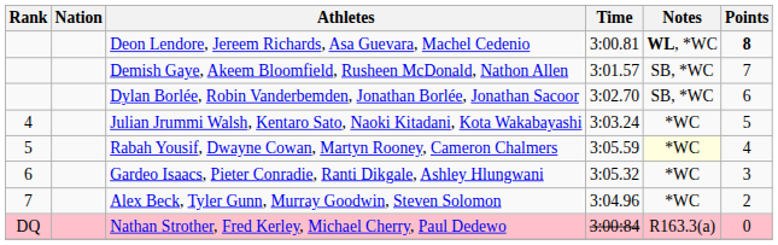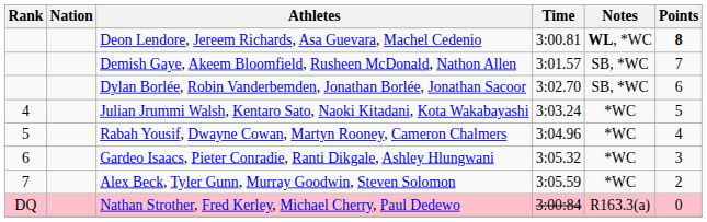 <table class="wikitable sortable" style="text-align:center">
 <tr>
 <th>Rank</th>
 <th>Nation</th>
 <th>Athletes</th>
 <th>Time</th>
 <th>Notes</th>
 <th>Points</th>
 </tr>
 <tr>
 <td></td>
 <td align=left></td>
 <td align=left><a href='#'>Deon Lendore</a>, <a href='#'>Jereem Richards</a>, <a href='#'>Asa Guevara</a>, <a href='#'>Machel Cedenio</a></td>
 <td>3:00.81</td>
 <td><strong>WL</strong>, *WC</td>
 <td><strong>8</strong></td>
 </tr>
 <tr>
 <td></td>
 <td align=left></td>
 <td align=left><a href='#'>Demish Gaye</a>, <a href='#'>Akeem Bloomfield</a>, <a href='#'>Rusheen McDonald</a>, <a href='#'>Nathon Allen</a></td>
 <td>3:01.57</td>
 <td>SB, *WC</td>
 <td>7</td>
 </tr>
 <tr>
 <td></td>
 <td align=left></td>
 <td align=left><a href='#'>Dylan Borlée</a>, <a href='#'>Robin Vanderbemden</a>, <a href='#'>Jonathan Borlée</a>, <a href='#'>Jonathan Sacoor</a></td>
 <td>3:02.70</td>
 <td>SB, *WC</td>
 <td>6</td>
 </tr>
 <tr>
 <td>4</td>
 <td align=left></td>
 <td align=left><a href='#'>Julian Jrummi Walsh</a>, <a href='#'>Kentaro Sato</a>, <a href='#'>Naoki Kitadani</a>, <a href='#'>Kota Wakabayashi</a></td>
 <td>3:03.24</td>
 <td>*WC</td>
 <td>5</td>
 </tr>
 <tr>
 <td>5</td>
 <td align=left></td>
 <td align=left><a href='#'>Rabah Yousif</a>, <a href='#'>Dwayne Cowan</a>, <a href='#'>Martyn Rooney</a>, <a href='#'>Cameron Chalmers</a></td>
-<td>3:05.59</td>
-<td style="background: lightyellow;">*WC</td>
+<td>3:04.96</td>
+<td>*WC</td>
 <td>4</td>
 </tr>
 <tr>
 <td>6</td>
 <td align=left></td>
 <td align=left><a href='#'>Gardeo Isaacs</a>, <a href='#'>Pieter Conradie</a>, <a href='#'>Ranti Dikgale</a>, <a href='#'>Ashley Hlungwani</a></td>
 <td>3:05.32</td>
 <td>*WC</td>
 <td>3</td>
 </tr>
 <tr>
 <td>7</td>
 <td align=left></td>
 <td align=left><a href='#'>Alex Beck</a>, <a href='#'>Tyler Gunn</a>, <a href='#'>Murray Goodwin</a>, <a href='#'>Steven Solomon</a></td>
-<td>3:04.96</td>
+<td>3:05.59</td>
 <td>*WC</td>
 <td>2</td>
 </tr>
 <tr bgcolor=pink>
 <td>DQ</td>
 <td align=left></td>
 <td align=left><a href='#'>Nathan Strother</a>, <a href='#'>Fred Kerley</a>, <a href='#'>Michael Cherry</a>, <a href='#'>Paul Dedewo</a></td>
 <td><s>3:00:84</s></td>
 <td>R163.3(a)</td>
 <td>0</td>
 </tr>
 <tr>
 </tr>
 </table>
